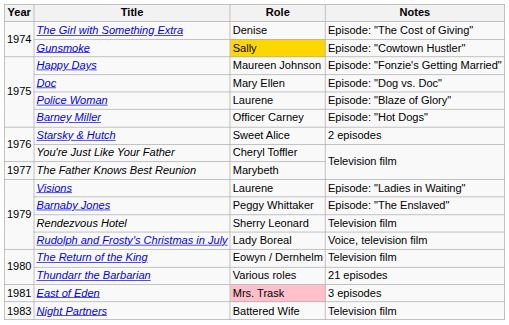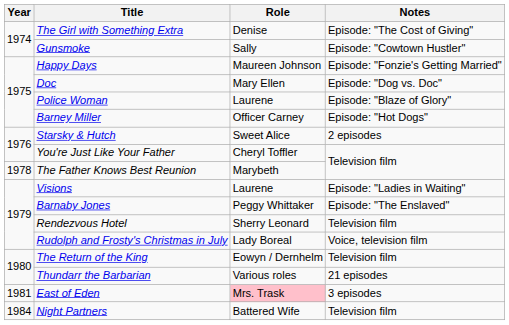 <table class="wikitable sortable">
 <tr>
 <th>Year</th>
 <th>Title</th>
 <th>Role</th>
 <th>Notes</th>
 </tr>
 <tr>
 <td rowspan="2">1974</td>
 <td><em><a href='#'>The Girl with Something Extra</a></em></td>
 <td>Denise</td>
 <td>Episode: "The Cost of Giving"</td>
 </tr>
 <tr>
 <td><em><a href='#'>Gunsmoke</a></em></td>
-<td style="background: gold;">Sally</td>
+<td>Sally</td>
 <td>Episode: "Cowtown Hustler"</td>
 </tr>
 <tr>
 <td rowspan="4">1975</td>
 <td><em><a href='#'>Happy Days</a></em></td>
 <td>Maureen Johnson</td>
 <td>Episode: "Fonzie's Getting Married"</td>
 </tr>
 <tr>
 <td><a href='#'><em>Doc</em></a></td>
 <td>Mary Ellen</td>
 <td>Episode: "Dog vs. Doc"</td>
 </tr>
 <tr>
 <td><a href='#'><em>Police Woman</em></a></td>
 <td>Laurene</td>
 <td>Episode: "Blaze of Glory"</td>
 </tr>
 <tr>
 <td><em><a href='#'>Barney Miller</a></em></td>
 <td>Officer Carney</td>
 <td>Episode: "Hot Dogs"</td>
 </tr>
 <tr>
 <td rowspan="2">1976</td>
 <td><em><a href='#'>Starsky & Hutch</a></em></td>
 <td>Sweet Alice</td>
 <td>2 episodes</td>
 </tr>
 <tr>
 <td><em>You're Just Like Your Father</em></td>
 <td>Cheryl Toffler</td>
 <td rowspan="2">Television film</td>
 </tr>
 <tr>
-<td>1977</td>
+<td>1978</td>
 <td><em>The Father Knows Best Reunion</em></td>
 <td>Marybeth</td>
 </tr>
 <tr>
 <td rowspan="4">1979</td>
 <td><a href='#'><em>Visions</em></a></td>
 <td>Laurene</td>
 <td>Episode: "Ladies in Waiting"</td>
 </tr>
 <tr>
 <td><em><a href='#'>Barnaby Jones</a></em></td>
 <td>Peggy Whittaker</td>
 <td>Episode: "The Enslaved"</td>
 </tr>
 <tr>
 <td><em>Rendezvous Hotel</em></td>
 <td>Sherry Leonard</td>
 <td>Television film</td>
 </tr>
 <tr>
 <td><em><a href='#'>Rudolph and Frosty's Christmas in July</a></em></td>
 <td>Lady Boreal</td>
 <td>Voice, television film</td>
 </tr>
 <tr>
 <td rowspan="2">1980</td>
 <td><a href='#'><em>The Return of the King</em></a></td>
 <td>Eowyn / Dernhelm</td>
 <td>Television film</td>
 </tr>
 <tr>
 <td><em><a href='#'>Thundarr the Barbarian</a></em></td>
 <td>Various roles</td>
 <td>21 episodes</td>
 </tr>
 <tr>
 <td>1981</td>
 <td><a href='#'><em>East of Eden</em></a></td>
 <td style="background: pink;">Mrs. Trask</td>
 <td>3 episodes</td>
 </tr>
 <tr>
-<td>1983</td>
+<td>1984</td>
 <td><em><a href='#'>Night Partners</a></em></td>
 <td>Battered Wife</td>
 <td>Television film</td>
 </tr>
 </table>
